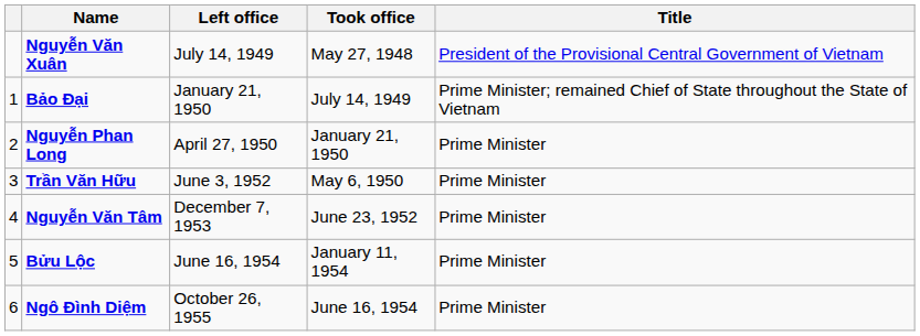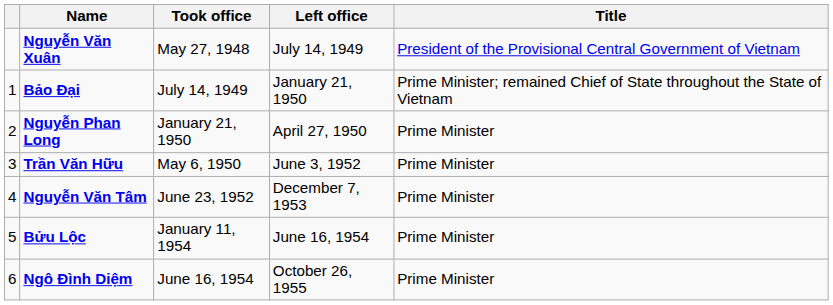 <table class="wikitable">
 <tr>
 <th></th>
 <th>Name</th>
+<th>Took office</th>
 <th>Left office</th>
-<th>Took office</th>
 <th>Title</th>
 </tr>
 <tr>
 <td></td>
 <td><strong><a href='#'>Nguyễn Văn Xuân</a></strong></td>
+<td>May 27, 1948</td>
 <td>July 14, 1949</td>
-<td>May 27, 1948</td>
 <td><a href='#'>President of the Provisional Central Government of Vietnam</a></td>
 </tr>
 <tr>
 <td>1</td>
 <td><strong><a href='#'>Bảo Đại</a></strong></td>
+<td>July 14, 1949</td>
 <td>January 21, 1950</td>
-<td>July 14, 1949</td>
 <td>Prime Minister; remained Chief of State throughout the State of Vietnam</td>
 </tr>
 <tr>
 <td>2</td>
 <td><strong><a href='#'>Nguyễn Phan Long</a></strong></td>
+<td>January 21, 1950</td>
 <td>April 27, 1950</td>
-<td>January 21, 1950</td>
 <td>Prime Minister</td>
 </tr>
 <tr>
 <td>3</td>
 <td><strong><a href='#'>Trần Văn Hữu</a></strong></td>
+<td>May 6, 1950</td>
 <td>June 3, 1952</td>
-<td>May 6, 1950</td>
 <td>Prime Minister</td>
 </tr>
 <tr>
 <td>4</td>
 <td><strong><a href='#'>Nguyễn Văn Tâm</a></strong></td>
+<td>June 23, 1952</td>
 <td>December 7, 1953</td>
-<td>June 23, 1952</td>
 <td>Prime Minister</td>
 </tr>
 <tr>
 <td>5</td>
 <td><strong><a href='#'>Bửu Lộc</a></strong></td>
+<td>January 11, 1954</td>
 <td>June 16, 1954</td>
-<td>January 11, 1954</td>
 <td>Prime Minister</td>
 </tr>
 <tr>
 <td>6</td>
 <td><strong><a href='#'>Ngô Đình Diệm</a></strong></td>
+<td>June 16, 1954</td>
 <td>October 26, 1955</td>
-<td>June 16, 1954</td>
 <td>Prime Minister</td>
 </tr>
 </table>
